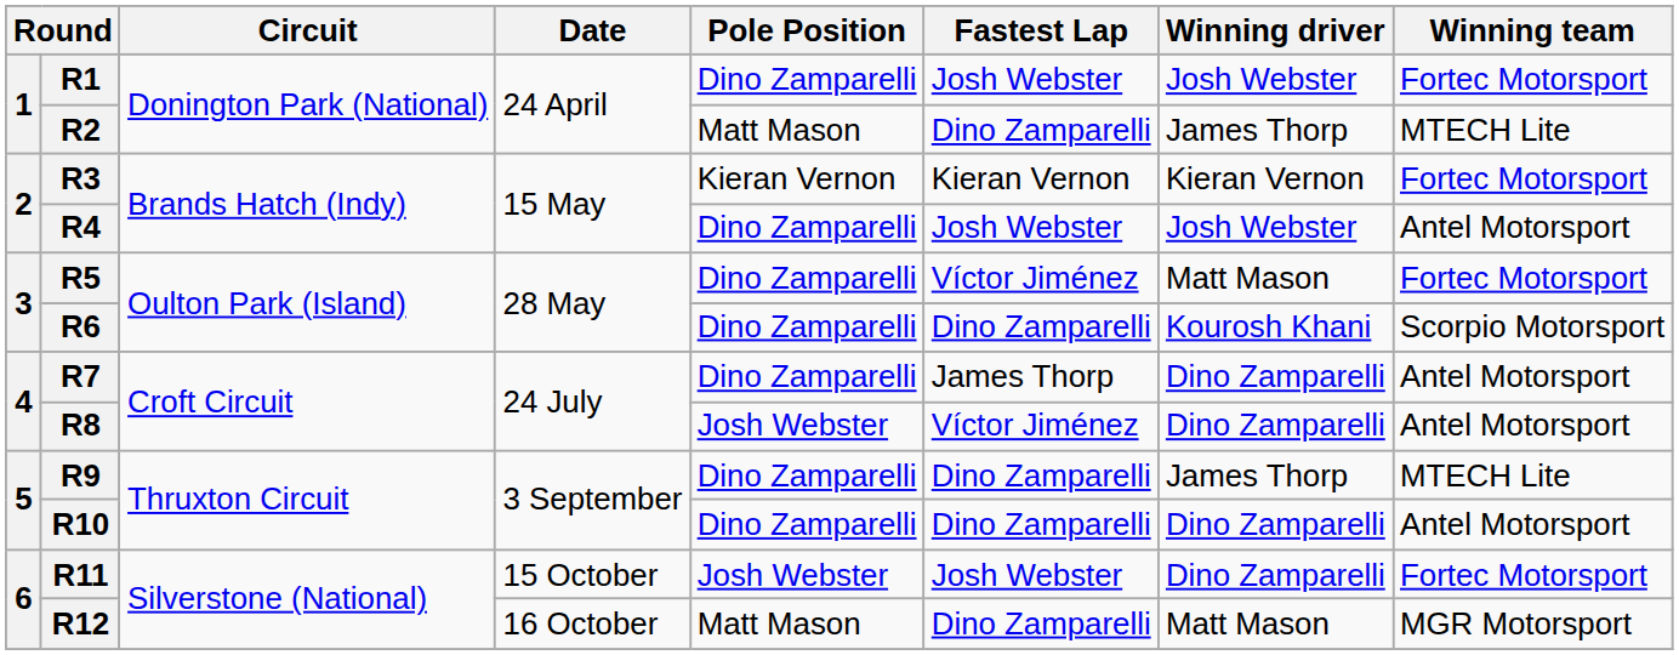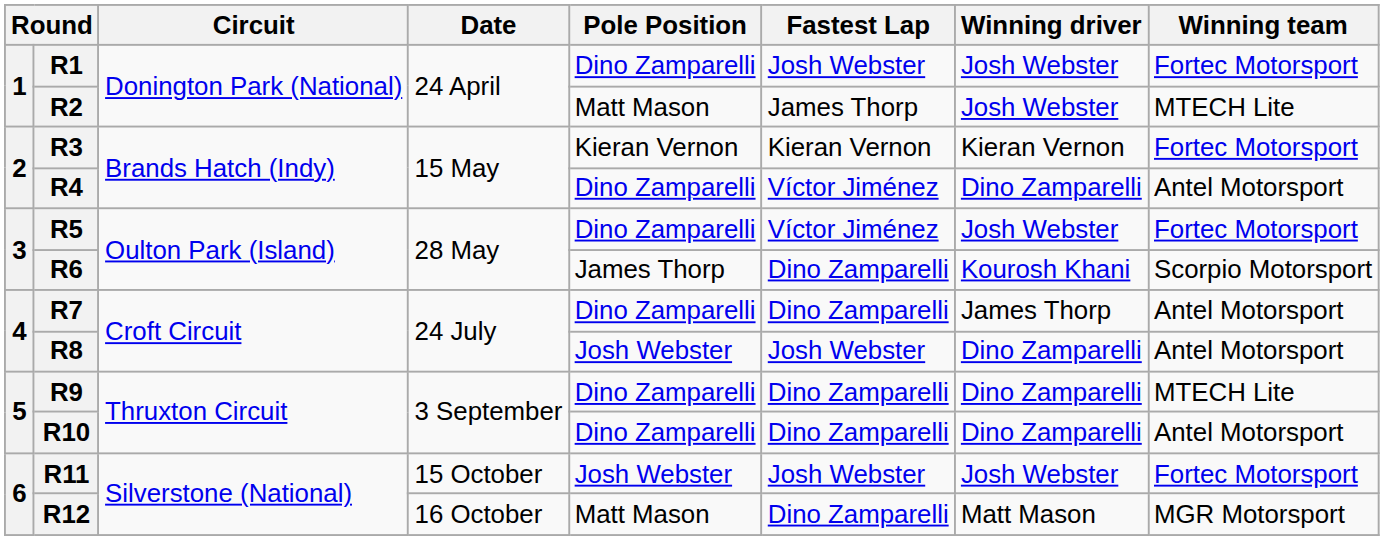 <table class="wikitable" style="font-size: 85%">
 <tr>
 <th colspan=2>Round</th>
 <th>Circuit</th>
 <th>Date</th>
 <th>Pole Position</th>
 <th>Fastest Lap</th>
 <th>Winning driver</th>
 <th>Winning team</th>
 </tr>
 <tr>
 <th rowspan=2>1</th>
 <th>R1</th>
 <td rowspan=2><a href='#'>Donington Park (National)</a></td>
 <td rowspan=2>24 April</td>
 <td> <a href='#'>Dino Zamparelli</a></td>
 <td> <a href='#'>Josh Webster</a></td>
 <td> <a href='#'>Josh Webster</a></td>
 <td><a href='#'>Fortec Motorsport</a></td>
 </tr>
 <tr>
 <th>R2</th>
 <td> Matt Mason</td>
-<td> <a href='#'>Dino Zamparelli</a></td>
 <td> James Thorp</td>
+<td> <a href='#'>Josh Webster</a></td>
 <td>MTECH Lite</td>
 </tr>
 <tr>
 <th rowspan=2>2</th>
 <th>R3</th>
 <td rowspan=2><a href='#'>Brands Hatch (Indy)</a></td>
 <td rowspan=2>15 May</td>
 <td> Kieran Vernon</td>
 <td> Kieran Vernon</td>
 <td> Kieran Vernon</td>
 <td><a href='#'>Fortec Motorsport</a></td>
 </tr>
 <tr>
 <th>R4</th>
 <td> <a href='#'>Dino Zamparelli</a></td>
-<td> <a href='#'>Josh Webster</a></td>
-<td> <a href='#'>Josh Webster</a></td>
+<td> <a href='#'>Víctor Jiménez</a></td>
+<td> <a href='#'>Dino Zamparelli</a></td>
 <td>Antel Motorsport</td>
 </tr>
 <tr>
 <th rowspan=2>3</th>
 <th>R5</th>
 <td rowspan=2><a href='#'>Oulton Park (Island)</a></td>
 <td rowspan=2>28 May</td>
 <td> <a href='#'>Dino Zamparelli</a></td>
 <td> <a href='#'>Víctor Jiménez</a></td>
-<td> Matt Mason</td>
+<td> <a href='#'>Josh Webster</a></td>
 <td><a href='#'>Fortec Motorsport</a></td>
 </tr>
 <tr>
 <th>R6</th>
-<td> <a href='#'>Dino Zamparelli</a></td>
+<td> James Thorp</td>
 <td> <a href='#'>Dino Zamparelli</a></td>
 <td> <a href='#'>Kourosh Khani</a></td>
 <td>Scorpio Motorsport</td>
 </tr>
 <tr>
 <th rowspan=2>4</th>
 <th>R7</th>
 <td rowspan=2><a href='#'>Croft Circuit</a></td>
 <td rowspan=2>24 July</td>
 <td> <a href='#'>Dino Zamparelli</a></td>
+<td> <a href='#'>Dino Zamparelli</a></td>
 <td> James Thorp</td>
-<td> <a href='#'>Dino Zamparelli</a></td>
 <td>Antel Motorsport</td>
 </tr>
 <tr>
 <th>R8</th>
 <td> <a href='#'>Josh Webster</a></td>
-<td> <a href='#'>Víctor Jiménez</a></td>
+<td> <a href='#'>Josh Webster</a></td>
 <td> <a href='#'>Dino Zamparelli</a></td>
 <td>Antel Motorsport</td>
 </tr>
 <tr>
 <th rowspan=2>5</th>
 <th>R9</th>
 <td rowspan=2><a href='#'>Thruxton Circuit</a></td>
 <td rowspan=2>3 September</td>
 <td> <a href='#'>Dino Zamparelli</a></td>
 <td> <a href='#'>Dino Zamparelli</a></td>
-<td> James Thorp</td>
+<td> <a href='#'>Dino Zamparelli</a></td>
 <td>MTECH Lite</td>
 </tr>
 <tr>
 <th>R10</th>
 <td> <a href='#'>Dino Zamparelli</a></td>
 <td> <a href='#'>Dino Zamparelli</a></td>
 <td> <a href='#'>Dino Zamparelli</a></td>
 <td>Antel Motorsport</td>
 </tr>
 <tr>
 <th rowspan=2>6</th>
 <th>R11</th>
 <td rowspan=2><a href='#'>Silverstone (National)</a></td>
 <td>15 October</td>
 <td> <a href='#'>Josh Webster</a></td>
 <td> <a href='#'>Josh Webster</a></td>
-<td> <a href='#'>Dino Zamparelli</a></td>
+<td> <a href='#'>Josh Webster</a></td>
 <td><a href='#'>Fortec Motorsport</a></td>
 </tr>
 <tr>
 <th>R12</th>
 <td>16 October</td>
 <td> Matt Mason</td>
 <td> <a href='#'>Dino Zamparelli</a></td>
 <td> Matt Mason</td>
 <td>MGR Motorsport</td>
 </tr>
 </table>
